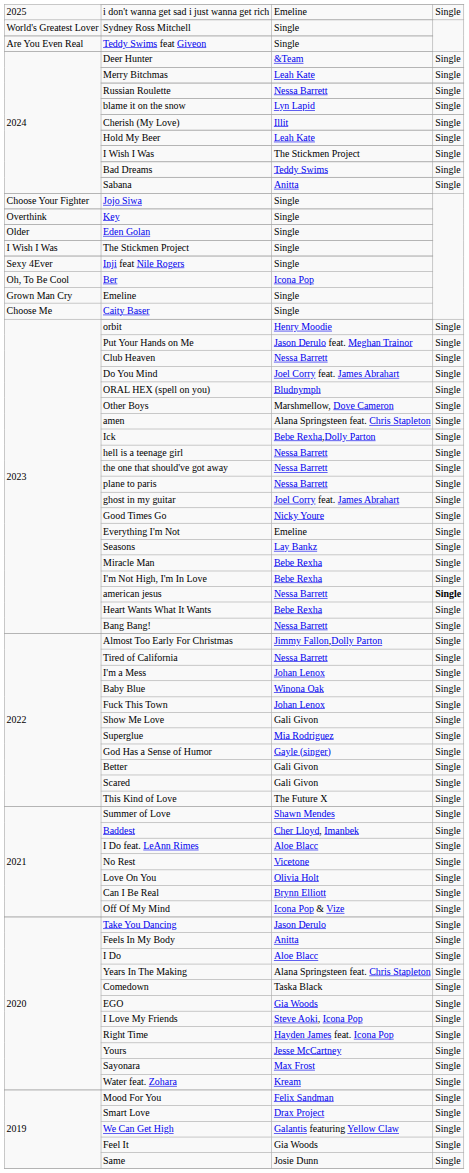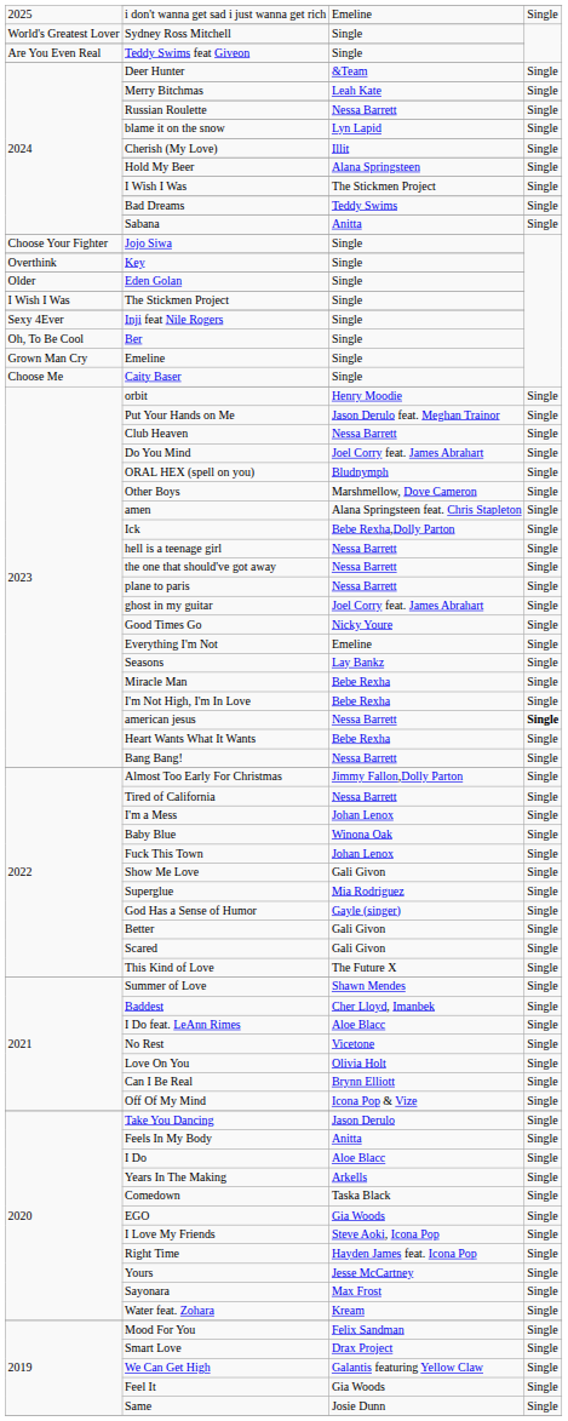 <table class="wikitable" style="text-align:left;">
 <tr>
 <td rowspan="4">2025</td>
 </tr>
 <tr>
 </tr>
 <tr>
 <td>i don't wanna get sad i just wanna get rich</td>
 <td>Emeline</td>
 <td>Single</td>
 </tr>
 <tr>
 </tr>
 <tr>
 <td>World's Greatest Lover</td>
 <td>Sydney Ross Mitchell</td>
 <td>Single</td>
 </tr>
 <tr>
 </tr>
 <tr>
 <td>Are You Even Real</td>
 <td><a href='#'>Teddy Swims</a> feat <a href='#'>Giveon</a></td>
 <td>Single</td>
 </tr>
 <tr>
 </tr>
 <tr>
 <td rowspan="18">2024</td>
 </tr>
 <tr>
 <td>Deer Hunter</td>
 <td><a href='#'>&Team</a></td>
 <td>Single</td>
 </tr>
 <tr>
 </tr>
 <tr>
 <td>Merry Bitchmas</td>
 <td><a href='#'>Leah Kate</a></td>
 <td>Single</td>
 </tr>
 <tr>
 </tr>
 <tr>
 <td>Russian Roulette</td>
 <td><a href='#'>Nessa Barrett</a></td>
 <td>Single</td>
 </tr>
 <tr>
 </tr>
 <tr>
 <td>blame it on the snow</td>
 <td><a href='#'>Lyn Lapid</a></td>
 <td>Single</td>
 </tr>
 <tr>
 </tr>
 <tr>
 <td>Cherish (My Love)</td>
 <td><a href='#'>Illit</a></td>
 <td>Single</td>
 </tr>
 <tr>
 </tr>
 <tr>
 <td>Hold My Beer</td>
-<td><a href='#'>Leah Kate</a></td>
+<td><a href='#'>Alana Springsteen</a></td>
 <td>Single</td>
 </tr>
 <tr>
 </tr>
 <tr>
 <td>I Wish I Was</td>
 <td>The Stickmen Project</td>
 <td>Single</td>
 </tr>
 <tr>
 </tr>
 <tr>
 <td>Bad Dreams</td>
 <td><a href='#'>Teddy Swims</a></td>
 <td>Single</td>
 </tr>
 <tr>
 </tr>
 <tr>
 <td>Sabana</td>
 <td><a href='#'>Anitta</a></td>
 <td>Single</td>
 </tr>
 <tr>
 </tr>
 <tr>
 <td>Choose Your Fighter</td>
 <td><a href='#'>Jojo Siwa</a></td>
 <td>Single</td>
 </tr>
 <tr>
 </tr>
 <tr>
 <td>Overthink</td>
 <td><a href='#'>Key</a></td>
 <td>Single</td>
 </tr>
 <tr>
 </tr>
 <tr>
 <td>Older</td>
 <td><a href='#'>Eden Golan</a></td>
 <td>Single</td>
 </tr>
 <tr>
 </tr>
 <tr>
 <td>I Wish I Was</td>
 <td>The Stickmen Project</td>
 <td>Single</td>
 </tr>
 <tr>
 </tr>
 <tr>
 <td>Sexy 4Ever</td>
 <td><a href='#'>Inji</a> feat <a href='#'>Nile Rogers</a></td>
 <td>Single</td>
 </tr>
 <tr>
 <td>Oh, To Be Cool</td>
 <td><a href='#'>Ber</a></td>
-<td><a href='#'>Icona Pop</a></td>
+<td>Single</td>
 </tr>
 <tr>
 <td>Grown Man Cry</td>
 <td>Emeline</td>
 <td>Single</td>
 </tr>
 <tr>
 <td>Choose Me</td>
 <td><a href='#'>Caity Baser</a></td>
 <td>Single</td>
 </tr>
 <tr>
 <td rowspan="21">2023</td>
 </tr>
 <tr>
 <td>orbit</td>
 <td><a href='#'>Henry Moodie</a></td>
 <td>Single</td>
 </tr>
 <tr>
 <td>Put Your Hands on Me</td>
 <td><a href='#'>Jason Derulo</a> feat. <a href='#'>Meghan Trainor</a></td>
 <td>Single</td>
 </tr>
 <tr>
 <td>Club Heaven</td>
 <td><a href='#'>Nessa Barrett</a></td>
 <td>Single</td>
 </tr>
 <tr>
 <td>Do You Mind</td>
 <td><a href='#'>Joel Corry</a> feat. <a href='#'>James Abrahart</a></td>
 <td>Single</td>
 </tr>
 <tr>
 <td>ORAL HEX (spell on you)</td>
 <td><a href='#'>Bludnymph</a></td>
 <td>Single</td>
 </tr>
 <tr>
 <td>Other Boys</td>
 <td>Marshmellow, <a href='#'>Dove Cameron</a></td>
 <td>Single</td>
 </tr>
 <tr>
 <td>amen</td>
 <td>Alana Springsteen feat. <a href='#'>Chris Stapleton</a></td>
 <td>Single</td>
 </tr>
 <tr>
 <td>Ick</td>
 <td><a href='#'>Bebe Rexha</a>,<a href='#'>Dolly Parton</a></td>
 <td>Single</td>
 </tr>
 <tr>
 <td>hell is a teenage girl</td>
 <td><a href='#'>Nessa Barrett</a></td>
 <td>Single</td>
 </tr>
 <tr>
 <td>the one that should've got away</td>
 <td><a href='#'>Nessa Barrett</a></td>
 <td>Single</td>
 </tr>
 <tr>
 <td>plane to paris</td>
 <td><a href='#'>Nessa Barrett</a></td>
 <td>Single</td>
 </tr>
 <tr>
 <td>ghost in my guitar</td>
 <td><a href='#'>Joel Corry</a> feat. <a href='#'>James Abrahart</a></td>
 <td>Single</td>
 </tr>
 <tr>
 <td>Good Times Go</td>
 <td><a href='#'>Nicky Youre</a></td>
 <td>Single</td>
 </tr>
 <tr>
 <td>Everything I'm Not</td>
 <td>Emeline</td>
 <td>Single</td>
 </tr>
 <tr>
 <td>Seasons</td>
 <td><a href='#'>Lay Bankz</a></td>
 <td>Single</td>
 </tr>
 <tr>
 <td>Miracle Man</td>
 <td><a href='#'>Bebe Rexha</a></td>
 <td>Single</td>
 </tr>
 <tr>
 <td>I'm Not High, I'm In Love</td>
 <td><a href='#'>Bebe Rexha</a></td>
 <td>Single</td>
 </tr>
 <tr>
 <td>american jesus</td>
 <td><a href='#'>Nessa Barrett</a></td>
 <td><strong>Single</strong></td>
 </tr>
 <tr>
 <td>Heart Wants What It Wants</td>
 <td><a href='#'>Bebe Rexha</a></td>
 <td>Single</td>
 </tr>
 <tr>
 <td>Bang Bang!</td>
 <td><a href='#'>Nessa Barrett</a></td>
 <td>Single</td>
 </tr>
 <tr>
 </tr>
 <tr>
 <td rowspan="12">2022</td>
 </tr>
 <tr>
 <td>Almost Too Early For Christmas</td>
 <td><a href='#'>Jimmy Fallon</a>,<a href='#'>Dolly Parton</a></td>
 <td>Single</td>
 </tr>
 <tr>
 <td>Tired of California</td>
 <td><a href='#'>Nessa Barrett</a></td>
 <td>Single</td>
 </tr>
 <tr>
 <td>I'm a Mess</td>
 <td><a href='#'>Johan Lenox</a></td>
 <td>Single</td>
 </tr>
 <tr>
 <td>Baby Blue</td>
 <td><a href='#'>Winona Oak</a></td>
 <td>Single</td>
 </tr>
 <tr>
 <td>Fuck This Town</td>
 <td><a href='#'>Johan Lenox</a></td>
 <td>Single</td>
 </tr>
 <tr>
 <td>Show Me Love</td>
 <td>Gali Givon</td>
 <td>Single</td>
 </tr>
 <tr>
 <td>Superglue</td>
 <td><a href='#'>Mia Rodriguez</a></td>
 <td>Single</td>
 </tr>
 <tr>
 <td>God Has a Sense of Humor</td>
 <td><a href='#'>Gayle (singer)</a></td>
 <td>Single</td>
 </tr>
 <tr>
 <td>Better</td>
 <td>Gali Givon</td>
 <td>Single</td>
 </tr>
 <tr>
 <td>Scared</td>
 <td>Gali Givon</td>
 <td>Single</td>
 </tr>
 <tr>
 <td>This Kind of Love</td>
 <td>The Future X</td>
 <td>Single</td>
 </tr>
 <tr>
 </tr>
 <tr>
 <td rowspan="8">2021</td>
 </tr>
 <tr>
 <td>Summer of Love</td>
 <td><a href='#'>Shawn Mendes</a></td>
 <td>Single</td>
 </tr>
 <tr>
 <td><a href='#'>Baddest</a></td>
 <td><a href='#'>Cher Lloyd</a>, <a href='#'>Imanbek</a></td>
 <td>Single</td>
 </tr>
 <tr>
 <td>I Do feat. <a href='#'>LeAnn Rimes</a></td>
 <td><a href='#'>Aloe Blacc</a></td>
 <td>Single</td>
 </tr>
 <tr>
 <td>No Rest</td>
 <td><a href='#'>Vicetone</a></td>
 <td>Single</td>
 </tr>
 <tr>
 <td>Love On You</td>
 <td><a href='#'>Olivia Holt</a></td>
 <td>Single</td>
 </tr>
 <tr>
 <td>Can I Be Real</td>
 <td><a href='#'>Brynn Elliott</a></td>
 <td>Single</td>
 </tr>
 <tr>
 <td>Off Of My Mind</td>
 <td><a href='#'>Icona Pop</a> & <a href='#'>Vize</a></td>
 <td>Single</td>
 </tr>
 <tr>
 </tr>
 <tr>
 <td rowspan="12">2020</td>
 </tr>
 <tr>
 <td><a href='#'>Take You Dancing</a></td>
 <td><a href='#'>Jason Derulo</a></td>
 <td>Single</td>
 </tr>
 <tr>
 <td>Feels In My Body</td>
 <td><a href='#'>Anitta</a></td>
 <td>Single</td>
 </tr>
 <tr>
 <td>I Do</td>
 <td><a href='#'>Aloe Blacc</a></td>
 <td>Single</td>
 </tr>
 <tr>
 <td>Years In The Making</td>
-<td>Alana Springsteen feat. <a href='#'>Chris Stapleton</a></td>
+<td><a href='#'>Arkells</a></td>
 <td>Single</td>
 </tr>
 <tr>
 <td Comedown (Taska Black song)>Comedown</td>
 <td>Taska Black</td>
 <td>Single</td>
 </tr>
 <tr>
 <td EGO (Gia Woods song)>EGO</td>
 <td><a href='#'>Gia Woods</a></td>
 <td>Single</td>
 </tr>
 <tr>
 <td>I Love My Friends</td>
 <td><a href='#'>Steve Aoki</a>, <a href='#'>Icona Pop</a></td>
 <td>Single</td>
 </tr>
 <tr>
 <td>Right Time</td>
 <td><a href='#'>Hayden James</a> feat. <a href='#'>Icona Pop</a></td>
 <td>Single</td>
 </tr>
 <tr>
 <td Yours (Jesse McCartney song)>Yours</td>
 <td><a href='#'>Jesse McCartney</a></td>
 <td>Single</td>
 </tr>
 <tr>
 <td>Sayonara</td>
 <td><a href='#'>Max Frost</a></td>
 <td>Single</td>
 </tr>
 <tr>
 <td>Water feat. <a href='#'>Zohara</a></td>
 <td><a href='#'>Kream</a></td>
 <td>Single</td>
 </tr>
 <tr>
 </tr>
 <tr>
 <td rowspan="6">2019</td>
 </tr>
 <tr>
 <td>Mood For You</td>
 <td><a href='#'>Felix Sandman</a></td>
 <td>Single</td>
 </tr>
 <tr>
 <td>Smart Love</td>
 <td><a href='#'>Drax Project</a></td>
 <td>Single</td>
 </tr>
 <tr>
 <td><a href='#'>We Can Get High</a></td>
 <td><a href='#'>Galantis</a> featuring <a href='#'>Yellow Claw</a></td>
 <td>Single</td>
 </tr>
 <tr>
 <td Feel It (Gia Woods song)>Feel It</td>
 <td>Gia Woods</td>
 <td>Single</td>
 </tr>
 <tr>
 <td Same (Josie Dunn song)>Same</td>
 <td>Josie Dunn</td>
 <td>Single</td>
 </tr>
 <tr>
 </tr>
 </table>
